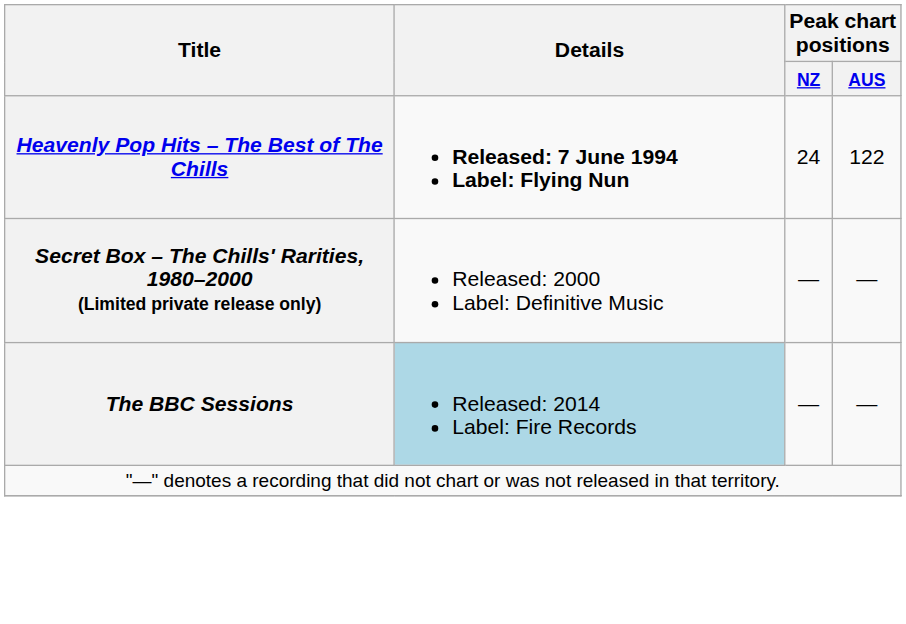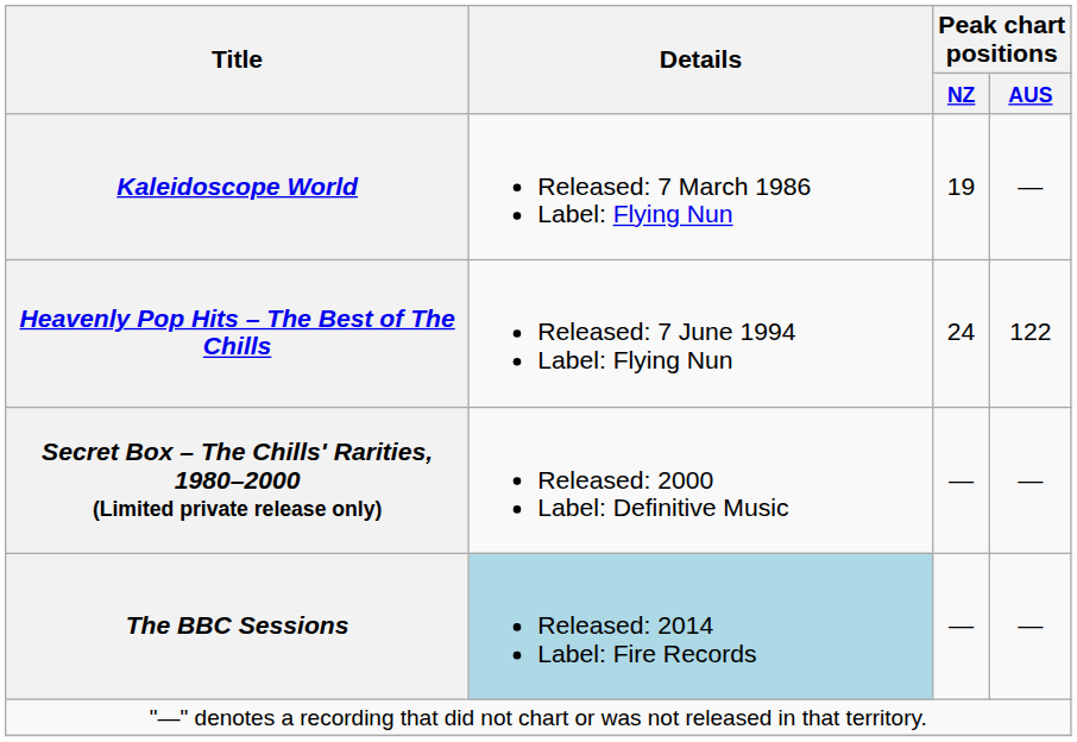 <table class="wikitable plainrowheaders">
 <tr>
 <th scope="col" rowspan="2" style="width:18em;">Title</th>
 <th scope="col" rowspan="2" style="width:18em;">Details</th>
 <th scope="col" colspan="2">Peak chart<br>positions</th>
 </tr>
 <tr>
 <th><small><a href='#'>NZ</a></small></th>
 <th><small><a href='#'>AUS</a></small></th>
 </tr>
 <tr>
+<th scope="row"><em><a href='#'>Kaleidoscope World</a></em></th>
+<td><br><ul><li>Released: 7 March 1986</li><li>Label: <a href='#'>Flying Nun</a> </li></ul></td>
+<td align="center">19</td>
+<td align="center">—</td>
+</tr>
+<tr>
 <th scope="row"><em><a href='#'>Heavenly Pop Hits – The Best of The Chills</a></em></th>
-<td><strong><br><ul><li>Released: 7 June 1994</li><li>Label: Flying Nun </li></ul></strong></td>
+<td><br><ul><li>Released: 7 June 1994</li><li>Label: Flying Nun </li></ul></td>
 <td align="center">24</td>
 <td align="center">122</td>
 </tr>
 <tr>
 <th scope="row"><em>Secret Box – The Chills' Rarities, 1980–2000</em><br><small>(Limited private release only)</small></th>
 <td><br><ul><li>Released: 2000</li><li>Label: Definitive Music  </li></ul></td>
 <td align="center">—</td>
 <td align="center">—</td>
 </tr>
 <tr>
 <th scope="row"><em>The BBC Sessions</em></th>
 <td style="background: lightblue;"><br><ul><li>Released: 2014</li><li>Label: Fire Records </li></ul></td>
 <td align="center">—</td>
 <td align="center">—</td>
 </tr>
 <tr>
 <td colspan="4" style="font-size:90%" align="center">"—" denotes a recording that did not chart or was not released in that territory.</td>
 </tr>
 <tr>
 </tr>
 </table>
